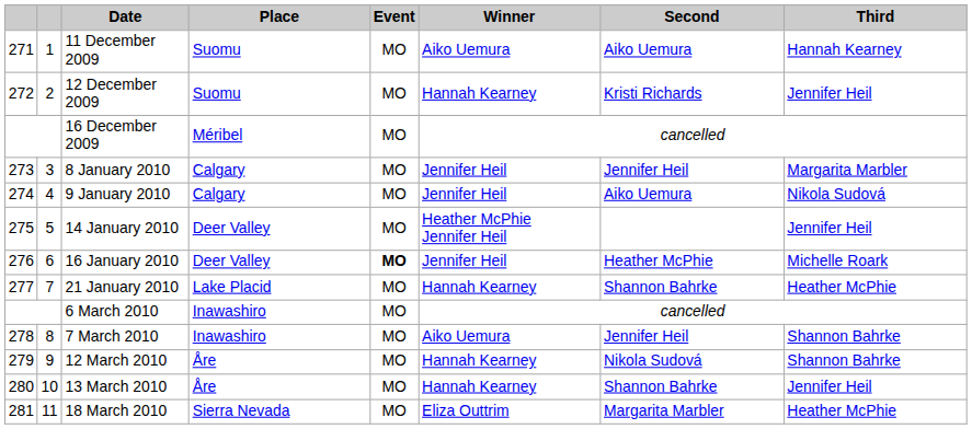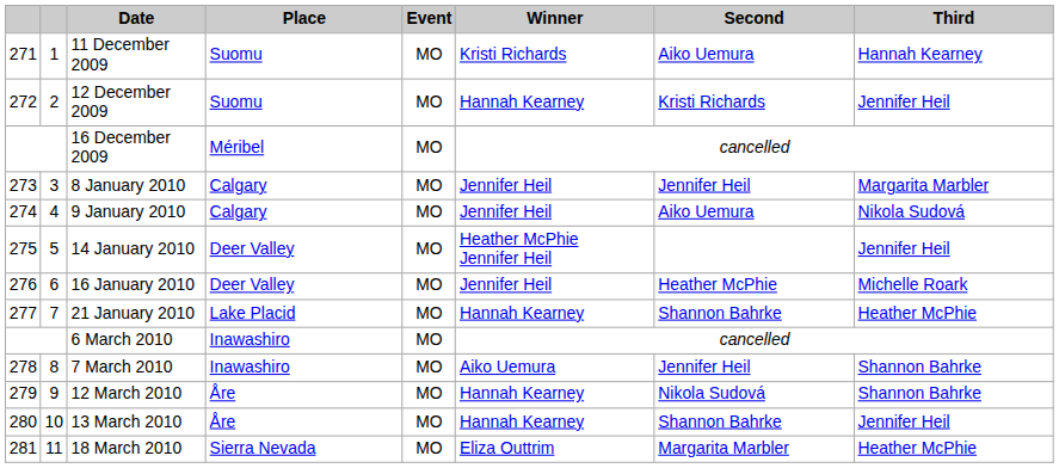 <table class="wikitable plainrowheaders" style="background:#fff; font-size:86%; line-height:16px; border:grey solid 1px; border-collapse:collapse;">
 <tr style="background:#ccc; text-align:center;">
 <th scope="col" style="background:#ccc; width=20 px;"></th>
 <th scope="col" style="background:#ccc; width=30 px;"></th>
 <th scope="col" style="background:#ccc; width:120px;">Date</th>
 <th scope="col" style="background:#ccc; width:180px;">Place</th>
 <th scope="col" style="background:#ccc; width:15px;">Event</th>
 <th scope="col" style="background:#ccc; width:185px;">Winner</th>
 <th scope="col" style="background:#ccc; width:185px;">Second</th>
 <th scope="col" style="background:#ccc; width:185px;">Third</th>
 </tr>
 <tr>
 <td align=center>271</td>
 <td align=center>1</td>
 <td>11 December 2009<small></small></td>
 <td> <a href='#'>Suomu</a></td>
 <td align=center>MO</td>
-<td> <a href='#'>Aiko Uemura</a></td>
+<td> <a href='#'>Kristi Richards</a></td>
 <td> <a href='#'>Aiko Uemura</a></td>
 <td> <a href='#'>Hannah Kearney</a></td>
 </tr>
 <tr>
 <td align=center>272</td>
 <td align=center>2</td>
 <td>12 December 2009</td>
 <td> <a href='#'>Suomu</a></td>
 <td align=center>MO</td>
 <td> <a href='#'>Hannah Kearney</a></td>
 <td> <a href='#'>Kristi Richards</a></td>
 <td> <a href='#'>Jennifer Heil</a></td>
 </tr>
 <tr>
 <td colspan=2></td>
 <td>16 December 2009</td>
 <td> <a href='#'>Méribel</a></td>
 <td align=center>MO</td>
 <td colspan=3 align=center><em>cancelled</em></td>
 </tr>
 <tr>
 <td align=center>273</td>
 <td align=center>3</td>
 <td>8 January 2010</td>
 <td> <a href='#'>Calgary</a></td>
 <td align=center>MO</td>
 <td> <a href='#'>Jennifer Heil</a></td>
 <td> <a href='#'>Jennifer Heil</a></td>
 <td> <a href='#'>Margarita Marbler</a></td>
 </tr>
 <tr>
 <td align=center>274</td>
 <td align=center>4</td>
 <td>9 January 2010</td>
 <td> <a href='#'>Calgary</a></td>
 <td align=center>MO</td>
 <td> <a href='#'>Jennifer Heil</a></td>
 <td> <a href='#'>Aiko Uemura</a></td>
 <td> <a href='#'>Nikola Sudová</a></td>
 </tr>
 <tr>
 <td align=center>275</td>
 <td align=center>5</td>
 <td>14 January 2010</td>
 <td> <a href='#'>Deer Valley</a></td>
 <td align=center>MO</td>
 <td> <a href='#'>Heather McPhie</a><br> <a href='#'>Jennifer Heil</a></td>
 <td></td>
 <td> <a href='#'>Jennifer Heil</a></td>
 </tr>
 <tr>
 <td align=center>276</td>
 <td align=center>6</td>
 <td>16 January 2010</td>
 <td> <a href='#'>Deer Valley</a></td>
-<td align=center><strong>MO</strong></td>
+<td align=center>MO</td>
 <td> <a href='#'>Jennifer Heil</a></td>
 <td> <a href='#'>Heather McPhie</a></td>
 <td> <a href='#'>Michelle Roark</a></td>
 </tr>
 <tr>
 <td align=center>277</td>
 <td align=center>7</td>
 <td>21 January 2010</td>
 <td> <a href='#'>Lake Placid</a></td>
 <td align=center>MO</td>
 <td> <a href='#'>Hannah Kearney</a></td>
 <td> <a href='#'>Shannon Bahrke</a></td>
 <td> <a href='#'>Heather McPhie</a></td>
 </tr>
 <tr>
 <td colspan=2></td>
 <td>6 March 2010</td>
 <td> <a href='#'>Inawashiro</a></td>
 <td align=center>MO</td>
 <td colspan=3 align=center><em>cancelled</em></td>
 </tr>
 <tr>
 <td align=center>278</td>
 <td align=center>8</td>
 <td>7 March 2010</td>
 <td> <a href='#'>Inawashiro</a></td>
 <td align=center>MO</td>
 <td> <a href='#'>Aiko Uemura</a></td>
 <td> <a href='#'>Jennifer Heil</a></td>
 <td> <a href='#'>Shannon Bahrke</a></td>
 </tr>
 <tr>
 <td align=center>279</td>
 <td align=center>9</td>
 <td>12 March 2010</td>
 <td> <a href='#'>Åre</a></td>
 <td align=center>MO</td>
 <td> <a href='#'>Hannah Kearney</a></td>
 <td> <a href='#'>Nikola Sudová</a></td>
 <td> <a href='#'>Shannon Bahrke</a></td>
 </tr>
 <tr>
 <td align=center>280</td>
 <td align=center>10</td>
 <td>13 March 2010</td>
 <td> <a href='#'>Åre</a></td>
 <td align=center>MO</td>
 <td> <a href='#'>Hannah Kearney</a></td>
 <td> <a href='#'>Shannon Bahrke</a></td>
 <td> <a href='#'>Jennifer Heil</a></td>
 </tr>
 <tr>
 <td align=center>281</td>
 <td align=center>11</td>
 <td>18 March 2010</td>
 <td> <a href='#'>Sierra Nevada</a></td>
 <td align=center>MO</td>
 <td> <a href='#'>Eliza Outtrim</a></td>
 <td> <a href='#'>Margarita Marbler</a></td>
 <td> <a href='#'>Heather McPhie</a></td>
 </tr>
 </table>
